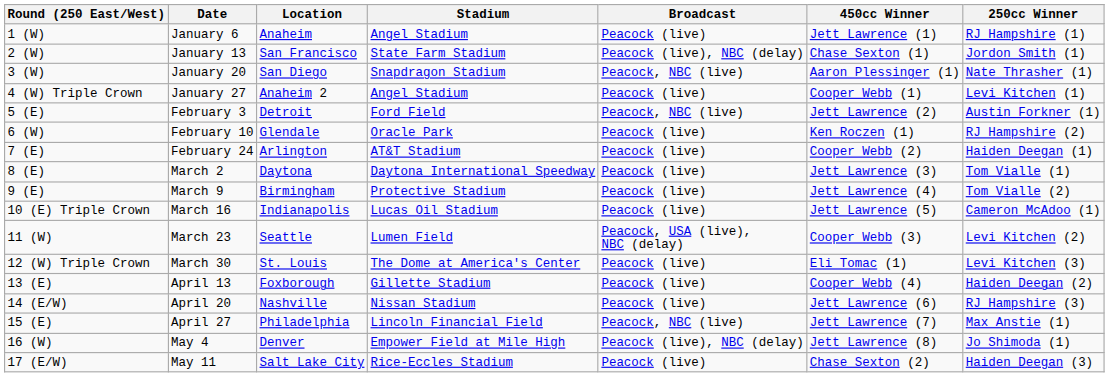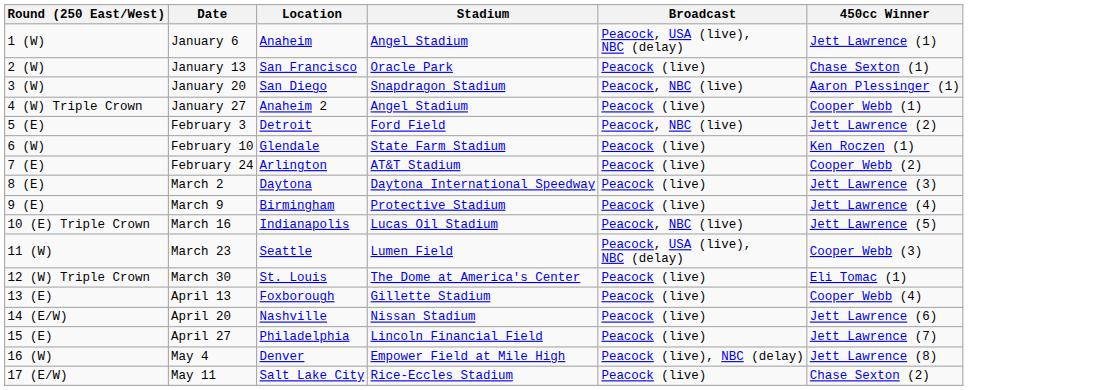 <table class="wikitable" style="font-size: 85%;">
 <tr>
 <th>Round (250 East/West)</th>
 <th>Date</th>
 <th>Location</th>
 <th>Stadium</th>
 <th>Broadcast</th>
 <th>450cc Winner</th>
-<th>250cc Winner</th>
 </tr>
 <tr>
 <td>1 (W)</td>
 <td>January 6</td>
 <td> <a href='#'>Anaheim</a></td>
 <td><a href='#'>Angel Stadium</a></td>
-<td><a href='#'>Peacock</a> (live)</td>
+<td><a href='#'>Peacock</a>, <a href='#'>USA</a> (live),<br><a href='#'>NBC</a> (delay)</td>
 <td> <a href='#'>Jett Lawrence</a> (1)</td>
-<td> <a href='#'>RJ Hampshire</a> (1)</td>
 </tr>
 <tr>
 <td>2 (W)</td>
 <td>January 13</td>
 <td> <a href='#'>San Francisco</a></td>
-<td><a href='#'>State Farm Stadium</a></td>
-<td><a href='#'>Peacock</a> (live), <a href='#'>NBC</a> (delay)</td>
+<td><a href='#'>Oracle Park</a></td>
+<td><a href='#'>Peacock</a> (live)</td>
 <td> <a href='#'>Chase Sexton</a> (1)</td>
-<td> <a href='#'>Jordon Smith</a> (1)</td>
 </tr>
 <tr>
 <td>3 (W)</td>
 <td>January 20</td>
 <td> <a href='#'>San Diego</a></td>
 <td><a href='#'>Snapdragon Stadium</a></td>
 <td><a href='#'>Peacock</a>, <a href='#'>NBC</a> (live)</td>
 <td> <a href='#'>Aaron Plessinger</a> (1)</td>
-<td> <a href='#'>Nate Thrasher</a>  (1)</td>
 </tr>
 <tr>
 <td>4 (W) Triple Crown</td>
 <td>January 27</td>
 <td> <a href='#'>Anaheim</a> 2</td>
 <td><a href='#'>Angel Stadium</a></td>
 <td><a href='#'>Peacock</a> (live)</td>
 <td> <a href='#'>Cooper Webb</a> (1)</td>
-<td> <a href='#'>Levi Kitchen</a> (1)</td>
 </tr>
 <tr>
 <td>5 (E)</td>
 <td>February 3</td>
 <td> <a href='#'>Detroit</a></td>
 <td><a href='#'>Ford Field</a></td>
 <td><a href='#'>Peacock</a>, <a href='#'>NBC</a> (live)</td>
 <td> <a href='#'>Jett Lawrence</a> (2)</td>
-<td> <a href='#'>Austin Forkner</a> (1)</td>
 </tr>
 <tr>
 <td>6 (W)</td>
 <td>February 10</td>
 <td> <a href='#'>Glendale</a></td>
-<td><a href='#'>Oracle Park</a></td>
+<td><a href='#'>State Farm Stadium</a></td>
 <td><a href='#'>Peacock</a> (live)</td>
 <td> <a href='#'>Ken Roczen</a> (1)</td>
-<td> <a href='#'>RJ Hampshire</a> (2)</td>
 </tr>
 <tr>
 <td>7 (E)</td>
 <td>February 24</td>
 <td> <a href='#'>Arlington</a></td>
 <td><a href='#'>AT&T Stadium</a></td>
 <td><a href='#'>Peacock</a> (live)</td>
 <td> <a href='#'>Cooper Webb</a> (2)</td>
-<td> <a href='#'>Haiden Deegan</a> (1)</td>
 </tr>
 <tr>
 <td>8 (E)</td>
 <td>March 2</td>
 <td> <a href='#'>Daytona</a></td>
 <td><a href='#'>Daytona International Speedway</a></td>
 <td><a href='#'>Peacock</a> (live)</td>
 <td> <a href='#'>Jett Lawrence</a> (3)</td>
-<td> <a href='#'>Tom Vialle</a> (1)</td>
 </tr>
 <tr>
 <td>9 (E)</td>
 <td>March 9</td>
 <td> <a href='#'>Birmingham</a></td>
 <td><a href='#'>Protective Stadium</a></td>
 <td><a href='#'>Peacock</a> (live)</td>
 <td> <a href='#'>Jett Lawrence</a> (4)</td>
-<td> <a href='#'>Tom Vialle</a> (2)</td>
 </tr>
 <tr>
 <td>10 (E) Triple Crown</td>
 <td>March 16</td>
 <td> <a href='#'>Indianapolis</a></td>
 <td><a href='#'>Lucas Oil Stadium</a></td>
-<td><a href='#'>Peacock</a> (live)</td>
+<td><a href='#'>Peacock</a>, <a href='#'>NBC</a> (live)</td>
 <td> <a href='#'>Jett Lawrence</a> (5)</td>
-<td> <a href='#'>Cameron McAdoo</a> (1)</td>
 </tr>
 <tr>
 <td>11 (W)</td>
 <td>March 23</td>
 <td> <a href='#'>Seattle</a></td>
 <td><a href='#'>Lumen Field</a></td>
 <td><a href='#'>Peacock</a>, <a href='#'>USA</a> (live),<br><a href='#'>NBC</a> (delay)</td>
 <td> <a href='#'>Cooper Webb</a> (3)</td>
-<td> <a href='#'>Levi Kitchen</a> (2)</td>
 </tr>
 <tr>
 <td>12 (W) Triple Crown</td>
 <td>March 30</td>
 <td> <a href='#'>St. Louis</a></td>
 <td><a href='#'>The Dome at America's Center</a></td>
 <td><a href='#'>Peacock</a> (live)</td>
 <td> <a href='#'>Eli Tomac</a> (1)</td>
-<td> <a href='#'>Levi Kitchen</a> (3)</td>
 </tr>
 <tr>
 <td>13 (E)</td>
 <td>April 13</td>
 <td> <a href='#'>Foxborough</a></td>
 <td><a href='#'>Gillette Stadium</a></td>
 <td><a href='#'>Peacock</a> (live)</td>
 <td> <a href='#'>Cooper Webb</a> (4)</td>
-<td> <a href='#'>Haiden Deegan</a> (2)</td>
 </tr>
 <tr>
 <td>14 (E/W)</td>
 <td>April 20</td>
 <td> <a href='#'>Nashville</a></td>
 <td><a href='#'>Nissan Stadium</a></td>
 <td><a href='#'>Peacock</a> (live)</td>
 <td> <a href='#'>Jett Lawrence</a> (6)</td>
-<td> <a href='#'>RJ Hampshire</a> (3)</td>
 </tr>
 <tr>
 <td>15 (E)</td>
 <td>April 27</td>
 <td> <a href='#'>Philadelphia</a></td>
 <td><a href='#'>Lincoln Financial Field</a></td>
-<td><a href='#'>Peacock</a>, <a href='#'>NBC</a> (live)</td>
+<td><a href='#'>Peacock</a> (live)</td>
 <td> <a href='#'>Jett Lawrence</a> (7)</td>
-<td> <a href='#'>Max Anstie</a> (1)</td>
 </tr>
 <tr>
 <td>16 (W)</td>
 <td>May 4</td>
 <td> <a href='#'>Denver</a></td>
 <td><a href='#'>Empower Field at Mile High</a></td>
 <td><a href='#'>Peacock</a> (live), <a href='#'>NBC</a> (delay)</td>
 <td> <a href='#'>Jett Lawrence</a> (8)</td>
-<td> <a href='#'>Jo Shimoda</a> (1)</td>
 </tr>
 <tr>
 <td>17 (E/W)</td>
 <td>May 11</td>
 <td> <a href='#'>Salt Lake City</a></td>
 <td><a href='#'>Rice-Eccles Stadium</a></td>
 <td><a href='#'>Peacock</a> (live)</td>
 <td> <a href='#'>Chase Sexton</a> (2)</td>
-<td> <a href='#'>Haiden Deegan</a> (3)</td>
 </tr>
 </table>
